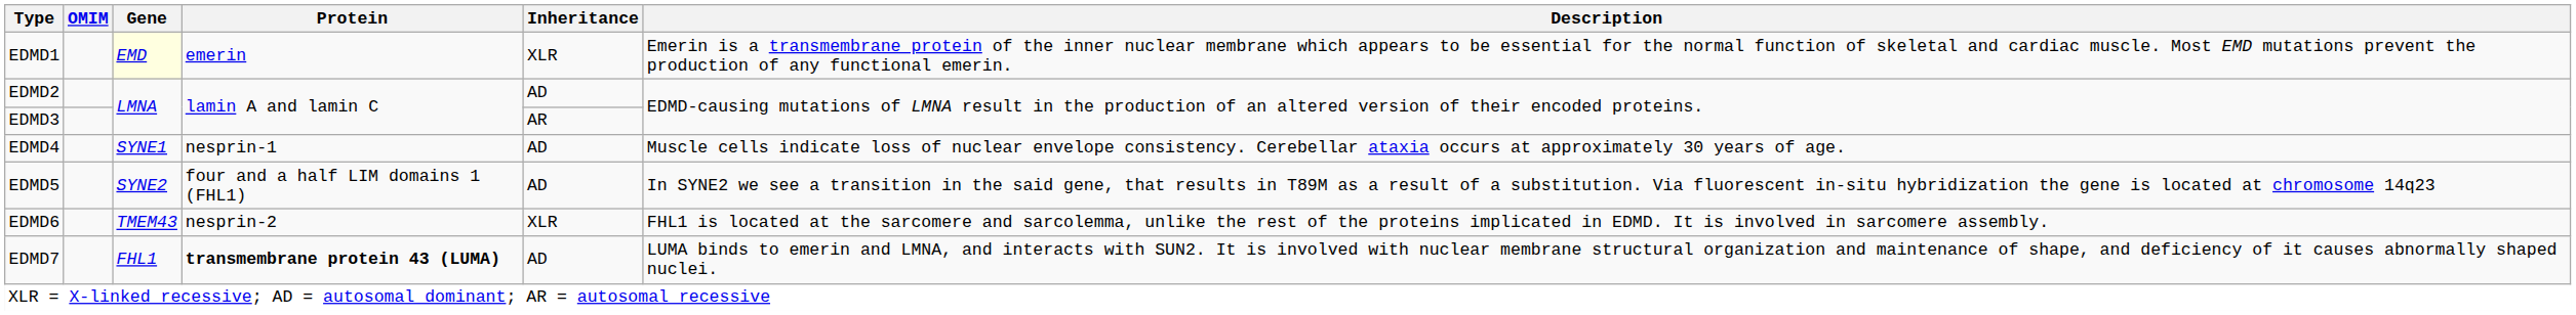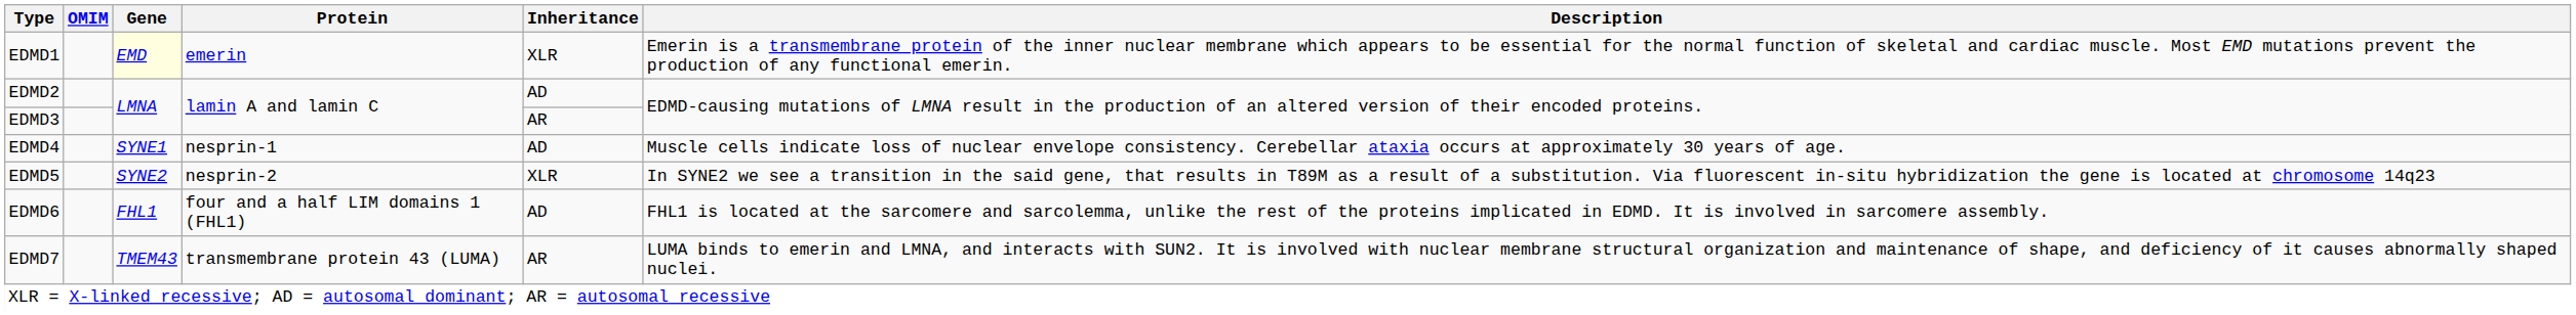 <table class="wikitable" style="border: 1px none white;">
 <tr>
 <th>Type</th>
 <th><a href='#'>OMIM</a></th>
 <th>Gene</th>
 <th>Protein</th>
 <th>Inheritance</th>
 <th>Description</th>
 </tr>
 <tr>
 <td>EDMD1</td>
 <td></td>
 <td style="background: lightyellow;"><em><a href='#'>EMD</a></em></td>
 <td><a href='#'>emerin</a></td>
 <td>XLR</td>
 <td>Emerin is a <a href='#'>transmembrane protein</a> of the inner nuclear membrane which appears to be essential for the normal function of skeletal and cardiac muscle. Most <em>EMD</em> mutations prevent the production of any functional emerin.</td>
 </tr>
 <tr>
 <td>EDMD2</td>
 <td></td>
 <td rowspan="2"><em><a href='#'>LMNA</a></em></td>
 <td rowspan="2"><a href='#'>lamin</a> A and lamin C</td>
 <td>AD</td>
 <td rowspan="2">EDMD-causing mutations of <em>LMNA</em>  result in the production of an altered version of their encoded proteins.</td>
 </tr>
 <tr>
 <td>EDMD3</td>
 <td></td>
 <td>AR</td>
 </tr>
 <tr>
 <td>EDMD4</td>
 <td></td>
 <td><em><a href='#'>SYNE1</a></em></td>
 <td>nesprin-1</td>
 <td>AD</td>
 <td>Muscle cells indicate loss of nuclear envelope consistency. Cerebellar <a href='#'>ataxia</a> occurs at approximately 30 years of age.</td>
 </tr>
 <tr>
 <td>EDMD5</td>
 <td></td>
 <td><em><a href='#'>SYNE2</a></em></td>
-<td>four and a half LIM domains 1 (FHL1)</td>
-<td>AD</td>
+<td>nesprin-2</td>
+<td>XLR</td>
 <td>In SYNE2 we see a transition in the said gene, that results in T89M as a result of a substitution. Via fluorescent in-situ hybridization the gene is located at <a href='#'>chromosome</a> 14q23</td>
 </tr>
 <tr>
 <td>EDMD6</td>
 <td></td>
-<td><em><a href='#'>TMEM43</a></em></td>
-<td>nesprin-2</td>
-<td>XLR</td>
+<td><em><a href='#'>FHL1</a></em></td>
+<td>four and a half LIM domains 1 (FHL1)</td>
+<td>AD</td>
 <td>FHL1 is located at the sarcomere and sarcolemma, unlike the rest of the proteins implicated in EDMD. It is involved in sarcomere assembly.</td>
 </tr>
 <tr>
 <td>EDMD7</td>
 <td></td>
-<td><em><a href='#'>FHL1</a></em></td>
-<td><strong>transmembrane protein 43 (LUMA)</strong></td>
-<td>AD</td>
+<td><em><a href='#'>TMEM43</a></em></td>
+<td>transmembrane protein 43 (LUMA)</td>
+<td>AR</td>
 <td>LUMA binds to emerin and LMNA, and interacts with SUN2. It is involved with nuclear membrane structural organization and maintenance of shape, and deficiency of it causes abnormally shaped nuclei.</td>
 </tr>
 <tr>
 <td colspan="7" style="background: white; border-style: none none none none;">XLR = <a href='#'>X-linked recessive</a>; AD = <a href='#'>autosomal dominant</a>; AR = <a href='#'>autosomal recessive</a></td>
 </tr>
 </table>
